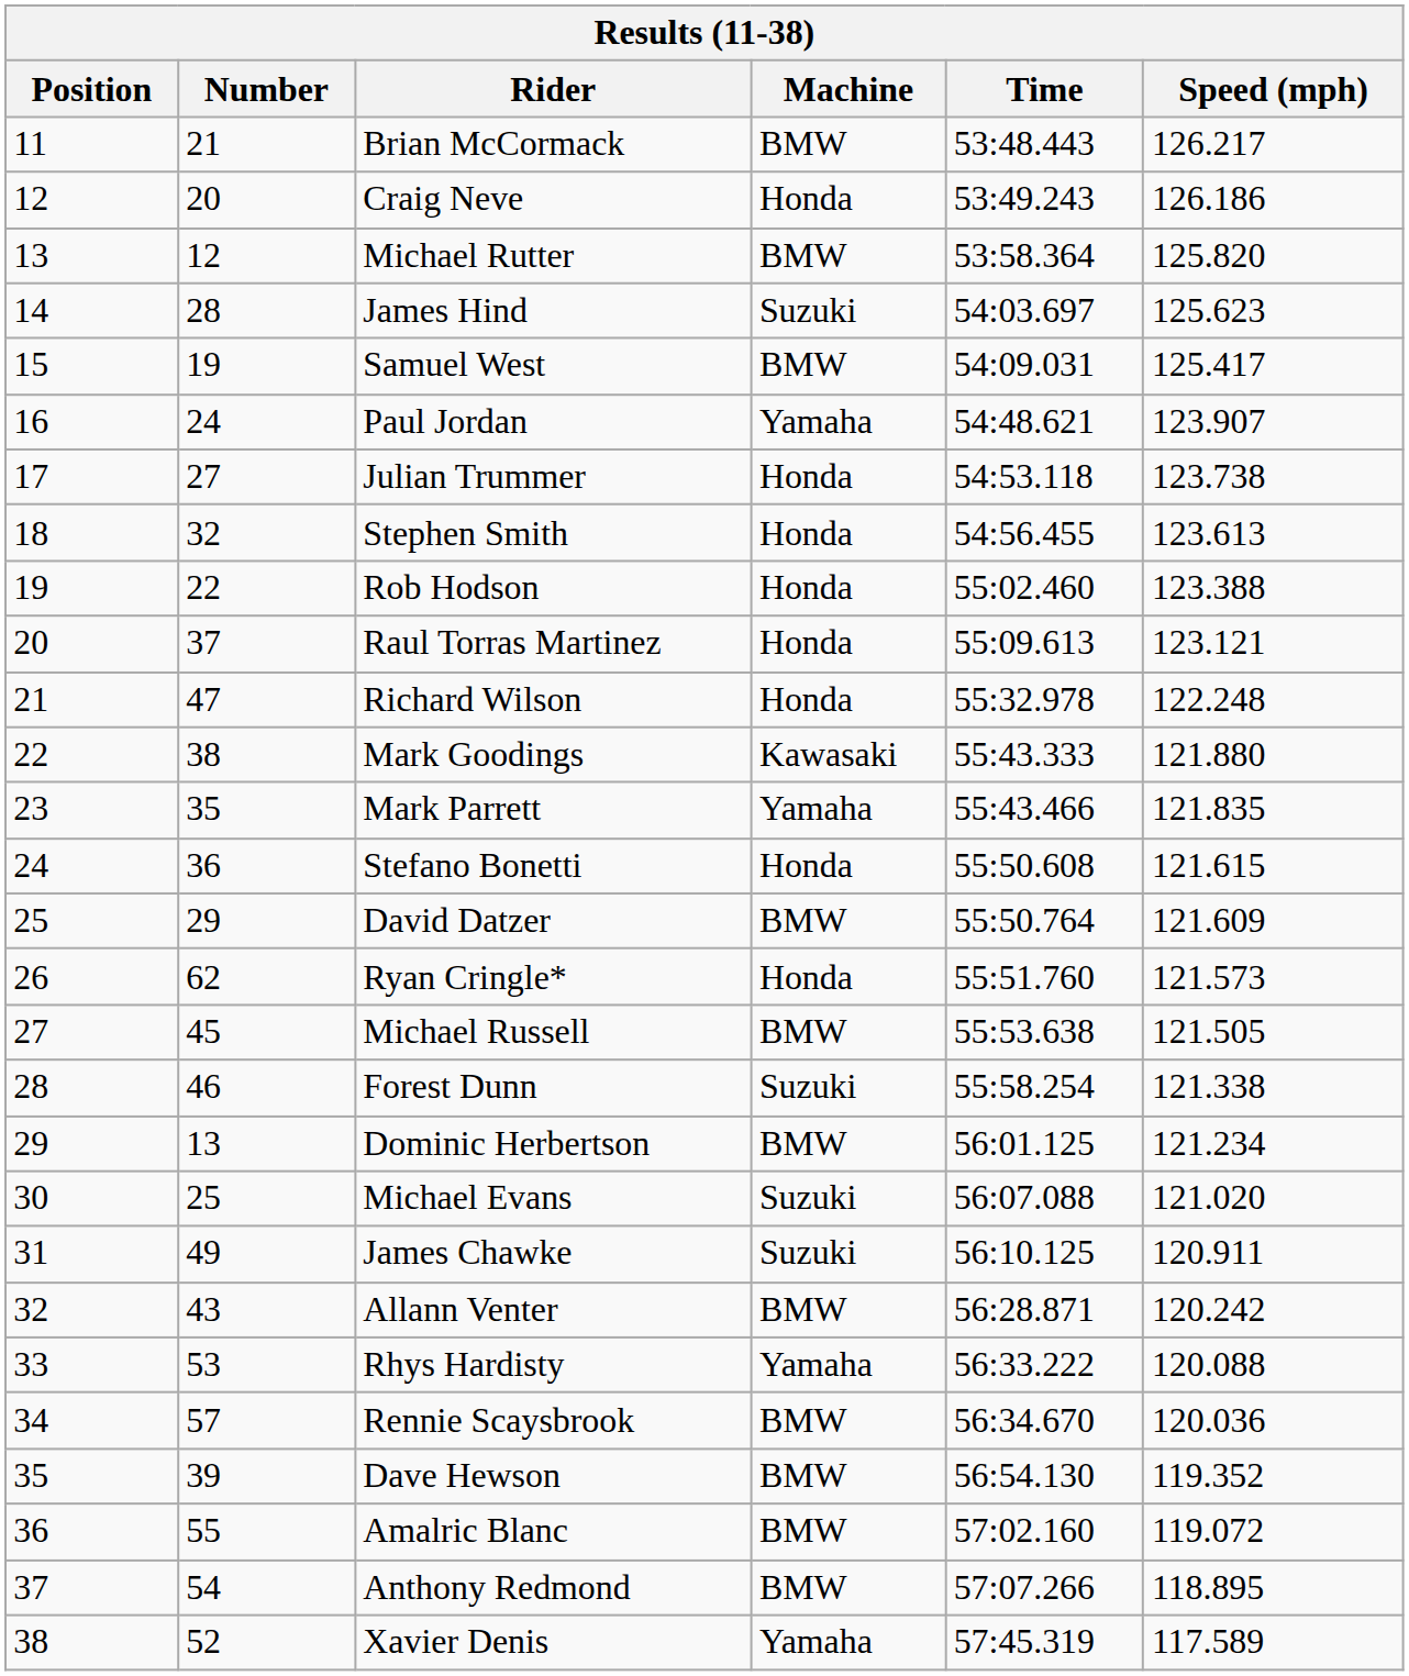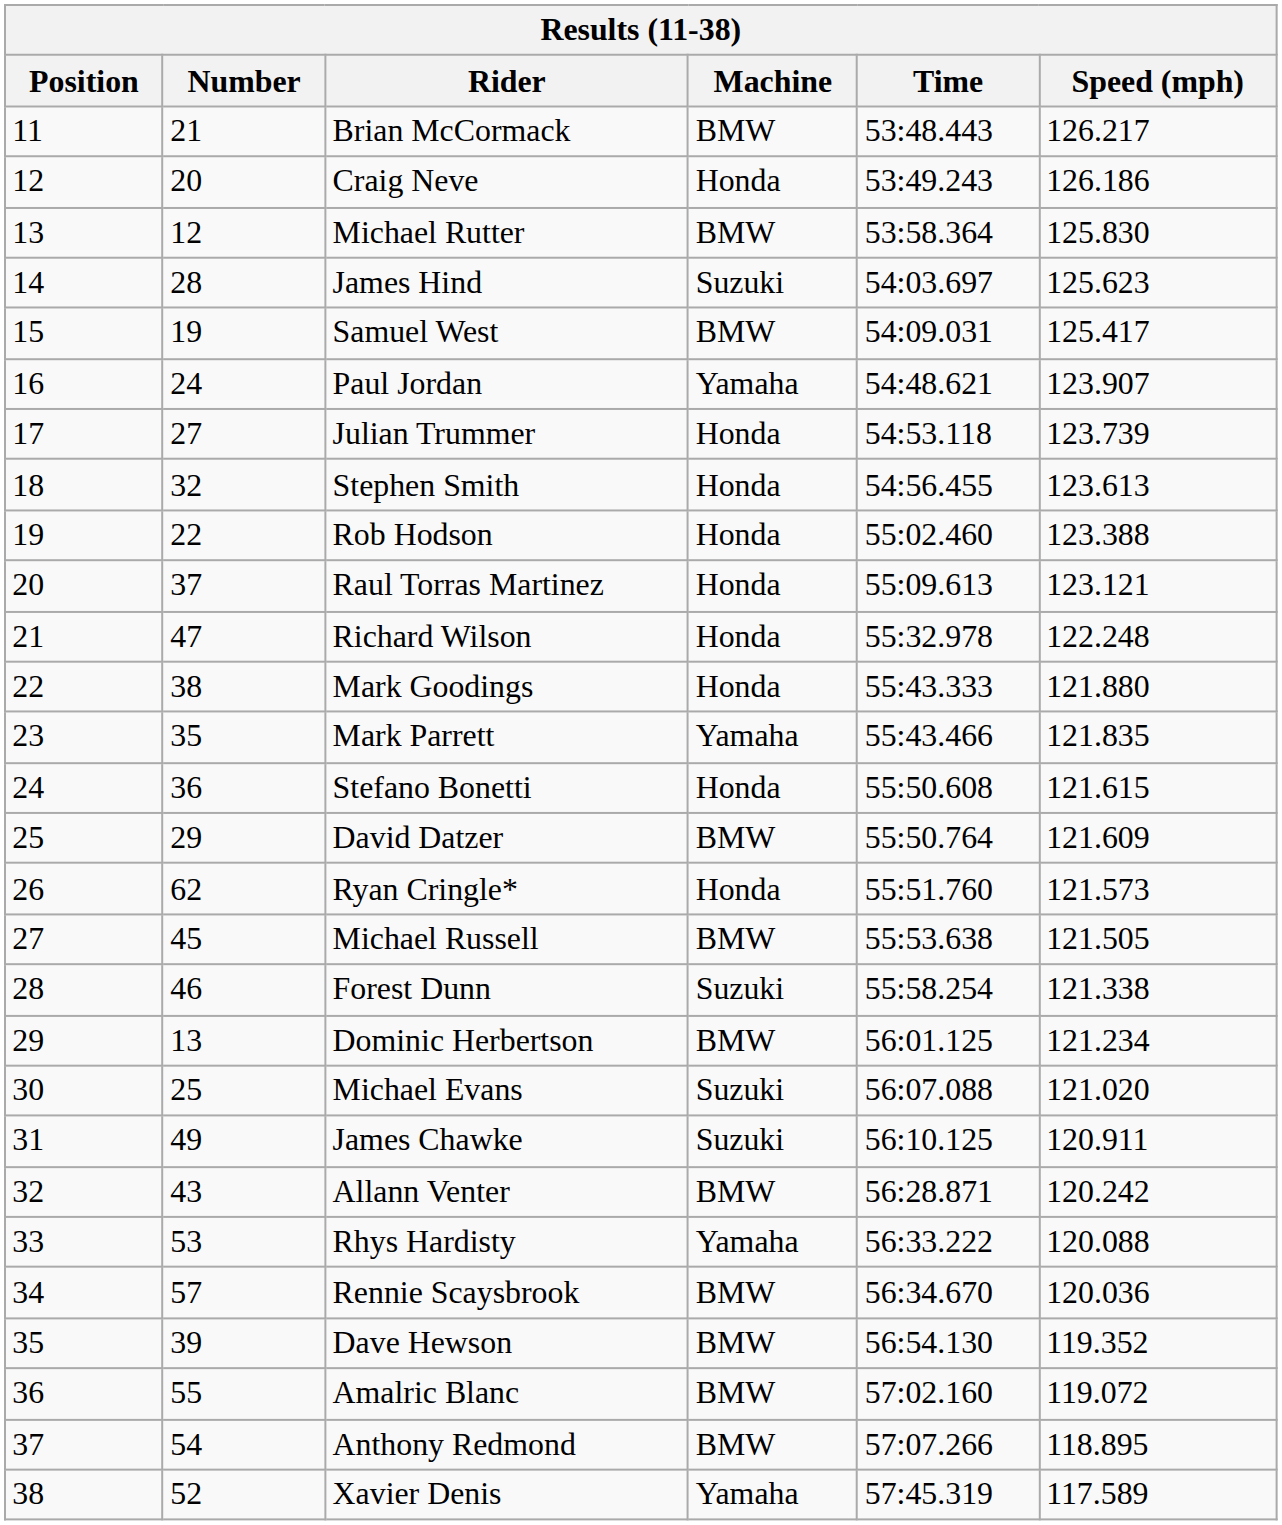 <table class="collapsible collapsed wikitable" style="width:40em;margin-top:-1px;">
 <tr>
 <th scope="col" colspan="6">Results (11-38)</th>
 </tr>
 <tr>
 <th>Position</th>
 <th>Number</th>
 <th>Rider</th>
 <th>Machine</th>
 <th>Time</th>
 <th>Speed (mph)</th>
 </tr>
 <tr>
 <td>11</td>
 <td>21</td>
 <td>Brian McCormack</td>
 <td>BMW</td>
 <td>53:48.443</td>
 <td>126.217</td>
 </tr>
 <tr>
 <td>12</td>
 <td>20</td>
 <td>Craig Neve</td>
 <td>Honda</td>
 <td>53:49.243</td>
 <td>126.186</td>
 </tr>
 <tr>
 <td>13</td>
 <td>12</td>
 <td>Michael Rutter</td>
 <td>BMW</td>
 <td>53:58.364</td>
-<td>125.820</td>
+<td>125.830</td>
 </tr>
 <tr>
 <td>14</td>
 <td>28</td>
 <td>James Hind</td>
 <td>Suzuki</td>
 <td>54:03.697</td>
 <td>125.623</td>
 </tr>
 <tr>
 <td>15</td>
 <td>19</td>
 <td>Samuel West</td>
 <td>BMW</td>
 <td>54:09.031</td>
 <td>125.417</td>
 </tr>
 <tr>
 <td>16</td>
 <td>24</td>
 <td>Paul Jordan</td>
 <td>Yamaha</td>
 <td>54:48.621</td>
 <td>123.907</td>
 </tr>
 <tr>
 <td>17</td>
 <td>27</td>
 <td>Julian Trummer</td>
 <td>Honda</td>
 <td>54:53.118</td>
-<td>123.738</td>
+<td>123.739</td>
 </tr>
 <tr>
 <td>18</td>
 <td>32</td>
 <td>Stephen Smith</td>
 <td>Honda</td>
 <td>54:56.455</td>
 <td>123.613</td>
 </tr>
 <tr>
 <td>19</td>
 <td>22</td>
 <td>Rob Hodson</td>
 <td>Honda</td>
 <td>55:02.460</td>
 <td>123.388</td>
 </tr>
 <tr>
 <td>20</td>
 <td>37</td>
 <td>Raul Torras Martinez</td>
 <td>Honda</td>
 <td>55:09.613</td>
 <td>123.121</td>
 </tr>
 <tr>
 <td>21</td>
 <td>47</td>
 <td>Richard Wilson</td>
 <td>Honda</td>
 <td>55:32.978</td>
 <td>122.248</td>
 </tr>
 <tr>
 <td>22</td>
 <td>38</td>
 <td>Mark Goodings</td>
-<td>Kawasaki</td>
+<td>Honda</td>
 <td>55:43.333</td>
 <td>121.880</td>
 </tr>
 <tr>
 <td>23</td>
 <td>35</td>
 <td>Mark Parrett</td>
 <td>Yamaha</td>
 <td>55:43.466</td>
 <td>121.835</td>
 </tr>
 <tr>
 <td>24</td>
 <td>36</td>
 <td>Stefano Bonetti</td>
 <td>Honda</td>
 <td>55:50.608</td>
 <td>121.615</td>
 </tr>
 <tr>
 <td>25</td>
 <td>29</td>
 <td>David Datzer</td>
 <td>BMW</td>
 <td>55:50.764</td>
 <td>121.609</td>
 </tr>
 <tr>
 <td>26</td>
 <td>62</td>
 <td>Ryan Cringle*</td>
 <td>Honda</td>
 <td>55:51.760</td>
 <td>121.573</td>
 </tr>
 <tr>
 <td>27</td>
 <td>45</td>
 <td>Michael Russell</td>
 <td>BMW</td>
 <td>55:53.638</td>
 <td>121.505</td>
 </tr>
 <tr>
 <td>28</td>
 <td>46</td>
 <td>Forest Dunn</td>
 <td>Suzuki</td>
 <td>55:58.254</td>
 <td>121.338</td>
 </tr>
 <tr>
 <td>29</td>
 <td>13</td>
 <td>Dominic Herbertson</td>
 <td>BMW</td>
 <td>56:01.125</td>
 <td>121.234</td>
 </tr>
 <tr>
 <td>30</td>
 <td>25</td>
 <td>Michael Evans</td>
 <td>Suzuki</td>
 <td>56:07.088</td>
 <td>121.020</td>
 </tr>
 <tr>
 <td>31</td>
 <td>49</td>
 <td>James Chawke</td>
 <td>Suzuki</td>
 <td>56:10.125</td>
 <td>120.911</td>
 </tr>
 <tr>
 <td>32</td>
 <td>43</td>
 <td>Allann Venter</td>
 <td>BMW</td>
 <td>56:28.871</td>
 <td>120.242</td>
 </tr>
 <tr>
 <td>33</td>
 <td>53</td>
 <td>Rhys Hardisty</td>
 <td>Yamaha</td>
 <td>56:33.222</td>
 <td>120.088</td>
 </tr>
 <tr>
 <td>34</td>
 <td>57</td>
 <td>Rennie Scaysbrook</td>
 <td>BMW</td>
 <td>56:34.670</td>
 <td>120.036</td>
 </tr>
 <tr>
 <td>35</td>
 <td>39</td>
 <td>Dave Hewson</td>
 <td>BMW</td>
 <td>56:54.130</td>
 <td>119.352</td>
 </tr>
 <tr>
 <td>36</td>
 <td>55</td>
 <td>Amalric Blanc</td>
 <td>BMW</td>
 <td>57:02.160</td>
 <td>119.072</td>
 </tr>
 <tr>
 <td>37</td>
 <td>54</td>
 <td>Anthony Redmond</td>
 <td>BMW</td>
 <td>57:07.266</td>
 <td>118.895</td>
 </tr>
 <tr>
 <td>38</td>
 <td>52</td>
 <td>Xavier Denis</td>
 <td>Yamaha</td>
 <td>57:45.319</td>
 <td>117.589</td>
 </tr>
 </table>
